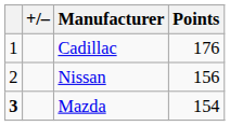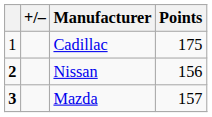 <table class="wikitable" style="font-size: 95%;">
 <tr>
 <th scope="col"></th>
 <th scope="col">+/–</th>
 <th scope="col">Manufacturer</th>
 <th scope="col">Points</th>
 </tr>
 <tr>
 <td align=center>1</td>
 <td align="left"></td>
 <td> <a href='#'>Cadillac</a></td>
-<td align=right>176</td>
+<td align=right>175</td>
 </tr>
 <tr>
-<td align=center>2</td>
+<td align=center><strong>2</strong></td>
 <td align="left"></td>
 <td> <a href='#'>Nissan</a></td>
 <td align=right>156</td>
 </tr>
 <tr>
 <td align=center><strong>3</strong></td>
 <td align="left"></td>
 <td> <a href='#'>Mazda</a></td>
-<td align=right>154</td>
+<td align=right>157</td>
 </tr>
 <tr>
 </tr>
 </table>
